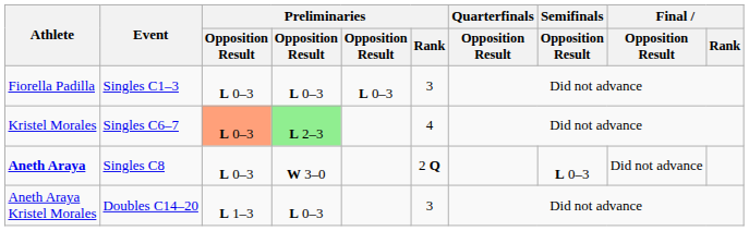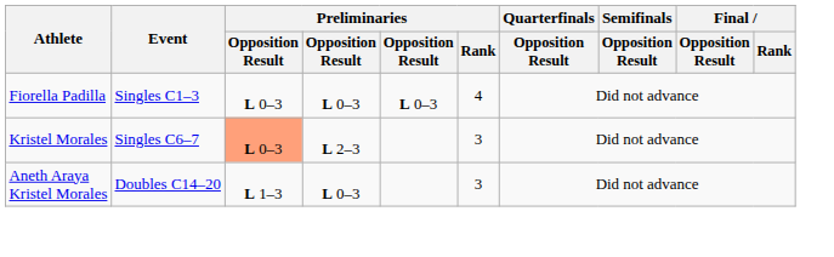 <table class=wikitable style="font-size:90%">
 <tr>
 <th rowspan="2">Athlete</th>
 <th rowspan="2">Event</th>
 <th colspan="4">Preliminaries</th>
 <th>Quarterfinals</th>
 <th>Semifinals</th>
 <th colspan="2">Final / </th>
 </tr>
 <tr style="font-size:95%">
 <th>Opposition<br>Result</th>
 <th>Opposition<br>Result</th>
 <th>Opposition<br>Result</th>
 <th>Rank</th>
 <th>Opposition<br>Result</th>
 <th>Opposition<br>Result</th>
 <th>Opposition<br>Result</th>
 <th>Rank</th>
 </tr>
 <tr align=center>
 <td align=left><a href='#'>Fiorella Padilla</a></td>
 <td align=left><a href='#'>Singles C1–3</a></td>
 <td><br><strong>L</strong> 0–3</td>
 <td><br><strong>L</strong> 0–3</td>
 <td><br><strong>L</strong> 0–3</td>
-<td>3</td>
+<td>4</td>
 <td colspan=4>Did not advance</td>
 </tr>
 <tr align=center>
 <td align=left><a href='#'>Kristel Morales</a></td>
 <td align=left><a href='#'>Singles C6–7</a></td>
 <td style="background: lightsalmon;"><br><strong>L</strong> 0–3</td>
-<td style="background: lightgreen;"><br><strong>L</strong> 2–3</td>
+<td><br><strong>L</strong> 2–3</td>
 <td></td>
-<td>4</td>
+<td>3</td>
 <td colspan=4>Did not advance</td>
-</tr>
-<tr align=center>
-<td align=left><strong><a href='#'>Aneth Araya</a></strong></td>
-<td align=left><a href='#'>Singles C8</a></td>
-<td><br><strong>L</strong> 0–3</td>
-<td><br><strong>W</strong> 3–0</td>
-<td></td>
-<td>2 <strong>Q</strong></td>
-<td></td>
-<td><br><strong>L</strong> 0–3</td>
-<td>Did not advance</td>
-<td></td>
 </tr>
 <tr align=center>
 <td align=left><a href='#'>Aneth Araya</a><br><a href='#'>Kristel Morales</a></td>
 <td align=left><a href='#'>Doubles C14–20</a></td>
 <td><br><strong>L</strong> 1–3</td>
 <td><br><strong>L</strong> 0–3</td>
 <td></td>
 <td>3</td>
 <td colspan=4>Did not advance</td>
 </tr>
 </table>
